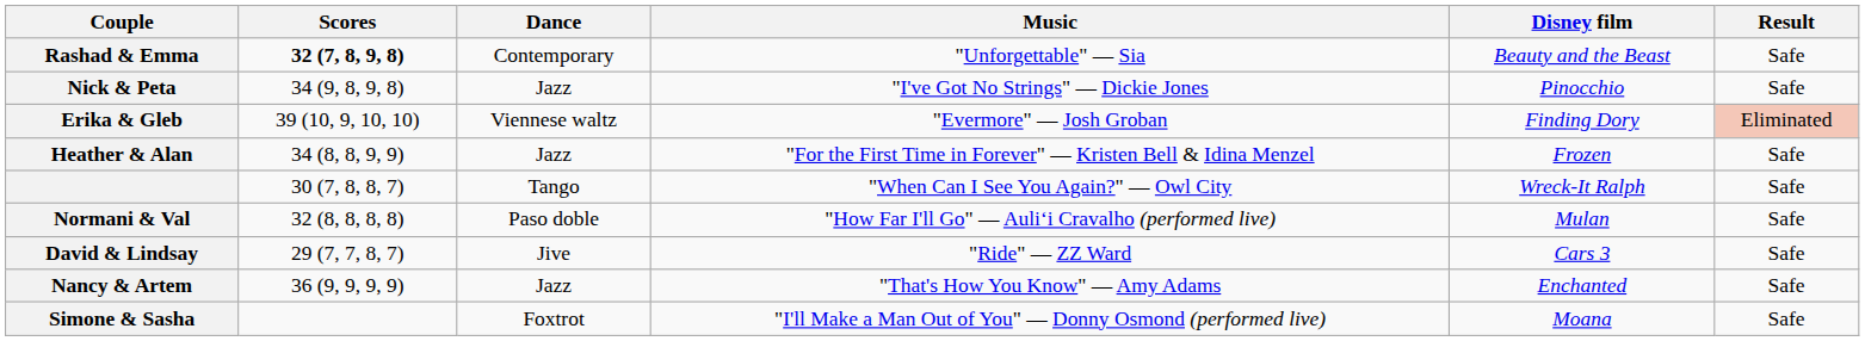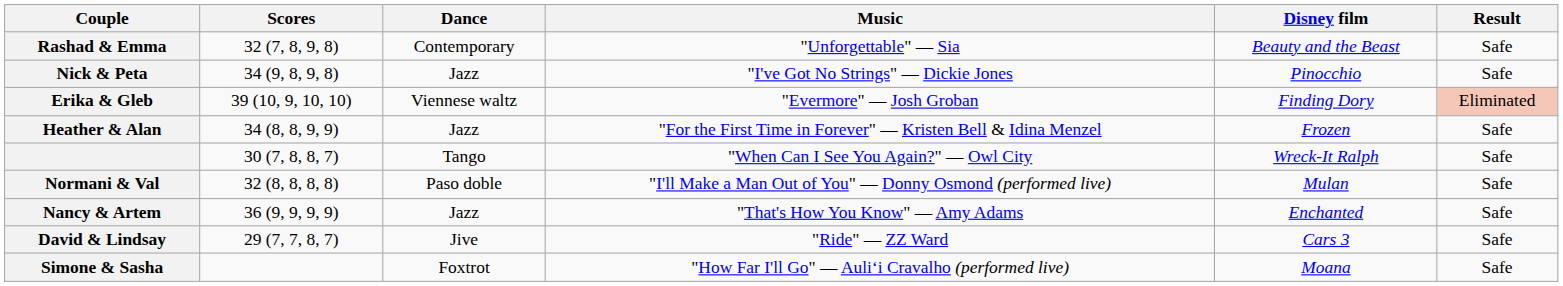 <table class="wikitable sortable" style="text-align:center; width:90%">
 <tr>
 <th scope="col">Couple</th>
 <th scope="col">Scores</th>
 <th scope="col" class="unsortable">Dance</th>
 <th scope="col" class="unsortable">Music</th>
 <th scope="col" class="unsortable"><a href='#'>Disney</a> film</th>
 <th scope="col" class="unsortable">Result</th>
 </tr>
 <tr>
 <th scope="row">Rashad & Emma</th>
-<td><strong>32 (7, 8, 9, 8)</strong></td>
+<td>32 (7, 8, 9, 8)</td>
 <td>Contemporary</td>
 <td>"<a href='#'>Unforgettable</a>" — <a href='#'>Sia</a></td>
 <td><em><a href='#'>Beauty and the Beast</a></em></td>
 <td>Safe</td>
 </tr>
 <tr>
 <th scope="row">Nick & Peta</th>
 <td>34 (9, 8, 9, 8)</td>
 <td>Jazz</td>
 <td>"<a href='#'>I've Got No Strings</a>" — <a href='#'>Dickie Jones</a></td>
 <td><em><a href='#'>Pinocchio</a></em></td>
 <td>Safe</td>
 </tr>
 <tr>
 <th scope="row">Erika & Gleb</th>
 <td>39 (10, 9, 10, 10)</td>
 <td>Viennese waltz</td>
 <td>"<a href='#'>Evermore</a>" — <a href='#'>Josh Groban</a></td>
 <td><em><a href='#'>Finding Dory</a></em></td>
 <td bgcolor=f4c7b8>Eliminated</td>
 </tr>
 <tr>
 <th scope="row">Heather & Alan</th>
 <td>34 (8, 8, 9, 9)</td>
 <td>Jazz</td>
 <td>"<a href='#'>For the First Time in Forever</a>" — <a href='#'>Kristen Bell</a> & <a href='#'>Idina Menzel</a></td>
 <td><em><a href='#'>Frozen</a></em></td>
 <td>Safe</td>
 </tr>
 <tr>
 <th scope="row"></th>
 <td>30 (7, 8, 8, 7)</td>
 <td>Tango</td>
 <td>"<a href='#'>When Can I See You Again?</a>" — <a href='#'>Owl City</a></td>
 <td><em><a href='#'>Wreck-It Ralph</a></em></td>
 <td>Safe</td>
 </tr>
 <tr>
 <th scope="row">Normani & Val</th>
 <td>32 (8, 8, 8, 8)</td>
 <td>Paso doble</td>
-<td>"<a href='#'>How Far I'll Go</a>" — <a href='#'>Auliʻi Cravalho</a> <em>(performed live)</em></td>
+<td>"<a href='#'>I'll Make a Man Out of You</a>" — <a href='#'>Donny Osmond</a> <em>(performed live)</em></td>
 <td><em><a href='#'>Mulan</a></em></td>
+<td>Safe</td>
+</tr>
+<tr>
+<th scope="row">Nancy & Artem</th>
+<td>36 (9, 9, 9, 9)</td>
+<td>Jazz</td>
+<td>"<a href='#'>That's How You Know</a>" — <a href='#'>Amy Adams</a></td>
+<td><em><a href='#'>Enchanted</a></em></td>
 <td>Safe</td>
 </tr>
 <tr>
 <th scope="row">David & Lindsay</th>
 <td>29 (7, 7, 8, 7)</td>
 <td>Jive</td>
 <td>"<a href='#'>Ride</a>" — <a href='#'>ZZ Ward</a></td>
 <td><em><a href='#'>Cars 3</a></em></td>
 <td>Safe</td>
 </tr>
 <tr>
-<th scope="row">Nancy & Artem</th>
-<td>36 (9, 9, 9, 9)</td>
-<td>Jazz</td>
-<td>"<a href='#'>That's How You Know</a>" — <a href='#'>Amy Adams</a></td>
-<td><em><a href='#'>Enchanted</a></em></td>
-<td>Safe</td>
-</tr>
-<tr>
 <th scope="row">Simone & Sasha</th>
 <td></td>
 <td>Foxtrot</td>
-<td>"<a href='#'>I'll Make a Man Out of You</a>" — <a href='#'>Donny Osmond</a> <em>(performed live)</em></td>
+<td>"<a href='#'>How Far I'll Go</a>" — <a href='#'>Auliʻi Cravalho</a> <em>(performed live)</em></td>
 <td><em><a href='#'>Moana</a></em></td>
 <td>Safe</td>
 </tr>
 </table>
